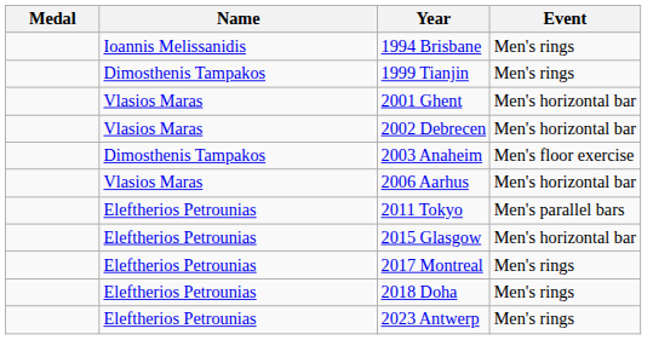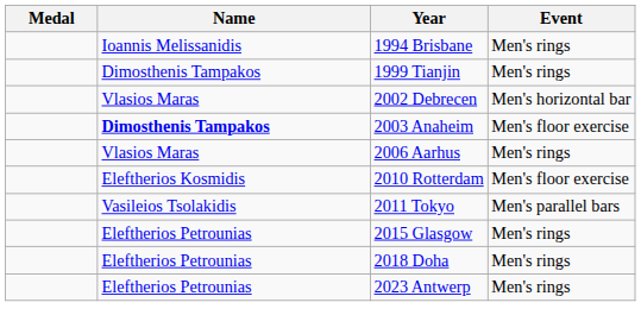 <table class="wikitable sortable">
 <tr>
 <th style="width:5em;">Medal</th>
 <th width=250>Name</th>
 <th>Year</th>
 <th>Event</th>
 </tr>
 <tr>
 <td></td>
 <td><a href='#'>Ioannis Melissanidis</a></td>
 <td> <a href='#'>1994 Brisbane</a></td>
 <td>Men's rings</td>
 </tr>
 <tr>
 <td></td>
 <td><a href='#'>Dimosthenis Tampakos</a></td>
 <td> <a href='#'>1999 Tianjin</a></td>
 <td>Men's rings</td>
 </tr>
 <tr>
 <td></td>
 <td><a href='#'>Vlasios Maras</a></td>
-<td> <a href='#'>2001 Ghent</a></td>
-<td>Men's horizontal bar</td>
-</tr>
-<tr>
-<td></td>
-<td><a href='#'>Vlasios Maras</a></td>
 <td> <a href='#'>2002 Debrecen</a></td>
 <td>Men's horizontal bar</td>
 </tr>
 <tr>
 <td></td>
-<td><a href='#'>Dimosthenis Tampakos</a></td>
+<td><strong><a href='#'>Dimosthenis Tampakos</a></strong></td>
 <td> <a href='#'>2003 Anaheim</a></td>
 <td>Men's floor exercise</td>
 </tr>
 <tr>
 <td></td>
 <td><a href='#'>Vlasios Maras</a></td>
 <td> <a href='#'>2006 Aarhus</a></td>
-<td>Men's horizontal bar</td>
+<td>Men's rings</td>
 </tr>
 <tr>
 <td></td>
-<td><a href='#'>Eleftherios Petrounias</a></td>
+<td><a href='#'>Eleftherios Kosmidis</a></td>
+<td> <a href='#'>2010 Rotterdam</a></td>
+<td>Men's floor exercise</td>
+</tr>
+<tr>
+<td></td>
+<td><a href='#'>Vasileios Tsolakidis</a></td>
 <td> <a href='#'>2011 Tokyo</a></td>
 <td>Men's parallel bars</td>
 </tr>
 <tr>
 <td></td>
 <td><a href='#'>Eleftherios Petrounias</a></td>
 <td> <a href='#'>2015 Glasgow</a></td>
-<td>Men's horizontal bar</td>
-</tr>
-<tr>
-<td></td>
-<td><a href='#'>Eleftherios Petrounias</a></td>
-<td> <a href='#'>2017 Montreal</a></td>
 <td>Men's rings</td>
 </tr>
 <tr>
 <td></td>
 <td><a href='#'>Eleftherios Petrounias</a></td>
 <td> <a href='#'>2018 Doha</a></td>
 <td>Men's rings</td>
 </tr>
 <tr>
 <td></td>
 <td><a href='#'>Eleftherios Petrounias</a></td>
 <td> <a href='#'>2023 Antwerp</a></td>
 <td>Men's rings</td>
 </tr>
 </table>
